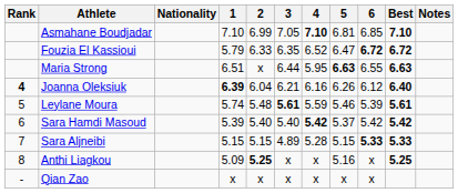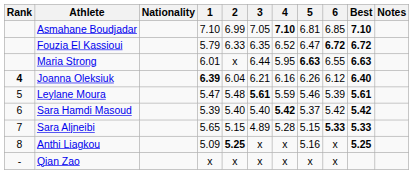 <table class="wikitable sortable" style="text-align:center">
 <tr>
 <th>Rank</th>
 <th>Athlete</th>
 <th>Nationality</th>
 <th>1</th>
 <th>2</th>
 <th>3</th>
 <th>4</th>
 <th>5</th>
 <th>6</th>
 <th>Best</th>
 <th>Notes</th>
 </tr>
 <tr>
 <td></td>
 <td style="text-align:left;"><a href='#'>Asmahane Boudjadar</a></td>
 <td style="text-align:left;"></td>
 <td>7.10</td>
 <td>6.99</td>
 <td>7.05</td>
 <td><strong>7.10</strong></td>
 <td>6.81</td>
 <td>6.85</td>
 <td><strong>7.10</strong></td>
 <td></td>
 </tr>
 <tr>
 <td></td>
 <td style="text-align:left;"><a href='#'>Fouzia El Kassioui</a></td>
 <td style="text-align:left;"></td>
 <td>5.79</td>
 <td>6.33</td>
 <td>6.35</td>
 <td>6.52</td>
 <td>6.47</td>
 <td><strong>6.72</strong></td>
 <td><strong>6.72</strong></td>
 <td></td>
 </tr>
 <tr>
 <td></td>
 <td style="text-align:left;"><a href='#'>Maria Strong</a></td>
 <td style="text-align:left;"></td>
-<td>6.51</td>
+<td>6.01</td>
 <td>x</td>
 <td>6.44</td>
 <td>5.95</td>
 <td><strong>6.63</strong></td>
 <td>6.55</td>
 <td><strong>6.63</strong></td>
 <td></td>
 </tr>
 <tr>
 <td><strong>4</strong></td>
 <td style="text-align:left;"><a href='#'>Joanna Oleksiuk</a></td>
 <td style="text-align:left;"></td>
 <td><strong>6.39</strong></td>
 <td>6.04</td>
 <td>6.21</td>
 <td>6.16</td>
 <td>6.26</td>
 <td>6.12</td>
 <td><strong>6.40</strong></td>
 <td></td>
 </tr>
 <tr>
 <td>5</td>
 <td style="text-align:left;"><a href='#'>Leylane Moura</a></td>
 <td style="text-align:left;"></td>
-<td>5.74</td>
+<td>5.47</td>
 <td>5.48</td>
 <td><strong>5.61</strong></td>
 <td>5.59</td>
 <td>5.46</td>
 <td>5.39</td>
 <td><strong>5.61</strong></td>
 <td></td>
 </tr>
 <tr>
 <td>6</td>
 <td style="text-align:left;"><a href='#'>Sara Hamdi Masoud</a></td>
 <td style="text-align:left;"></td>
 <td>5.39</td>
 <td>5.40</td>
 <td>5.40</td>
 <td><strong>5.42</strong></td>
 <td>5.37</td>
 <td>5.42</td>
 <td><strong>5.42</strong></td>
 <td></td>
 </tr>
 <tr>
 <td>7</td>
 <td style="text-align:left;"><a href='#'>Sara Aljneibi</a></td>
 <td style="text-align:left;"></td>
-<td>5.15</td>
+<td>5.65</td>
 <td>5.15</td>
 <td>4.89</td>
 <td>5.28</td>
 <td>5.15</td>
 <td><strong>5.33</strong></td>
 <td><strong>5.33</strong></td>
 <td></td>
 </tr>
 <tr>
 <td>8</td>
 <td style="text-align:left;"><a href='#'>Anthi Liagkou</a></td>
 <td style="text-align:left;"></td>
 <td>5.09</td>
 <td><strong>5.25</strong></td>
 <td>x</td>
 <td>x</td>
 <td>5.16</td>
 <td>x</td>
 <td><strong>5.25</strong></td>
 <td></td>
 </tr>
 <tr>
 <td>-</td>
 <td style="text-align:left;"><a href='#'>Qian Zao</a></td>
 <td style="text-align:left;"></td>
 <td>x</td>
 <td>x</td>
 <td>x</td>
 <td>x</td>
 <td>x</td>
 <td>x</td>
 <td><strong></strong></td>
 <td></td>
 </tr>
 </table>
